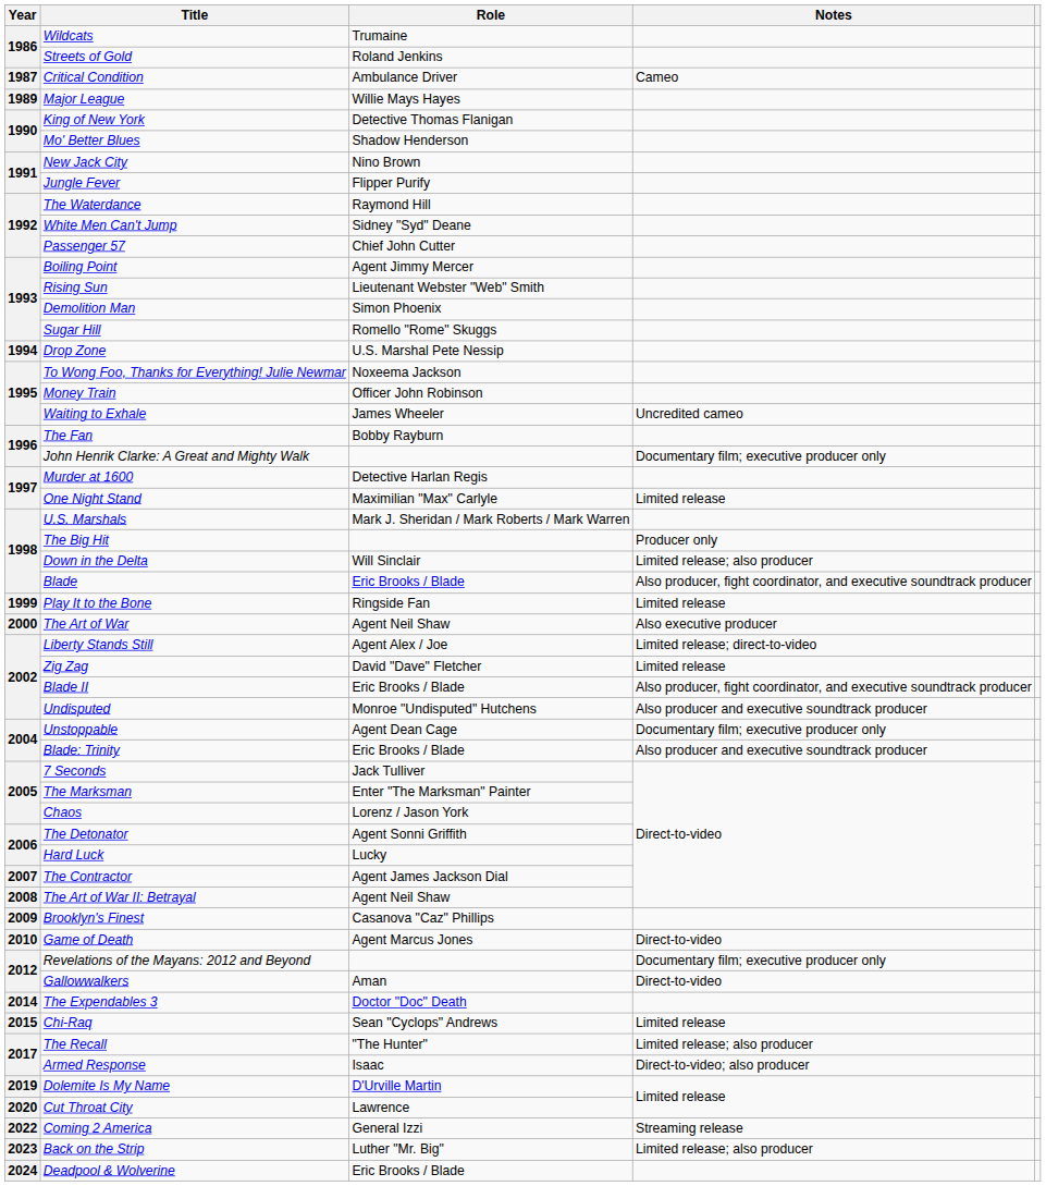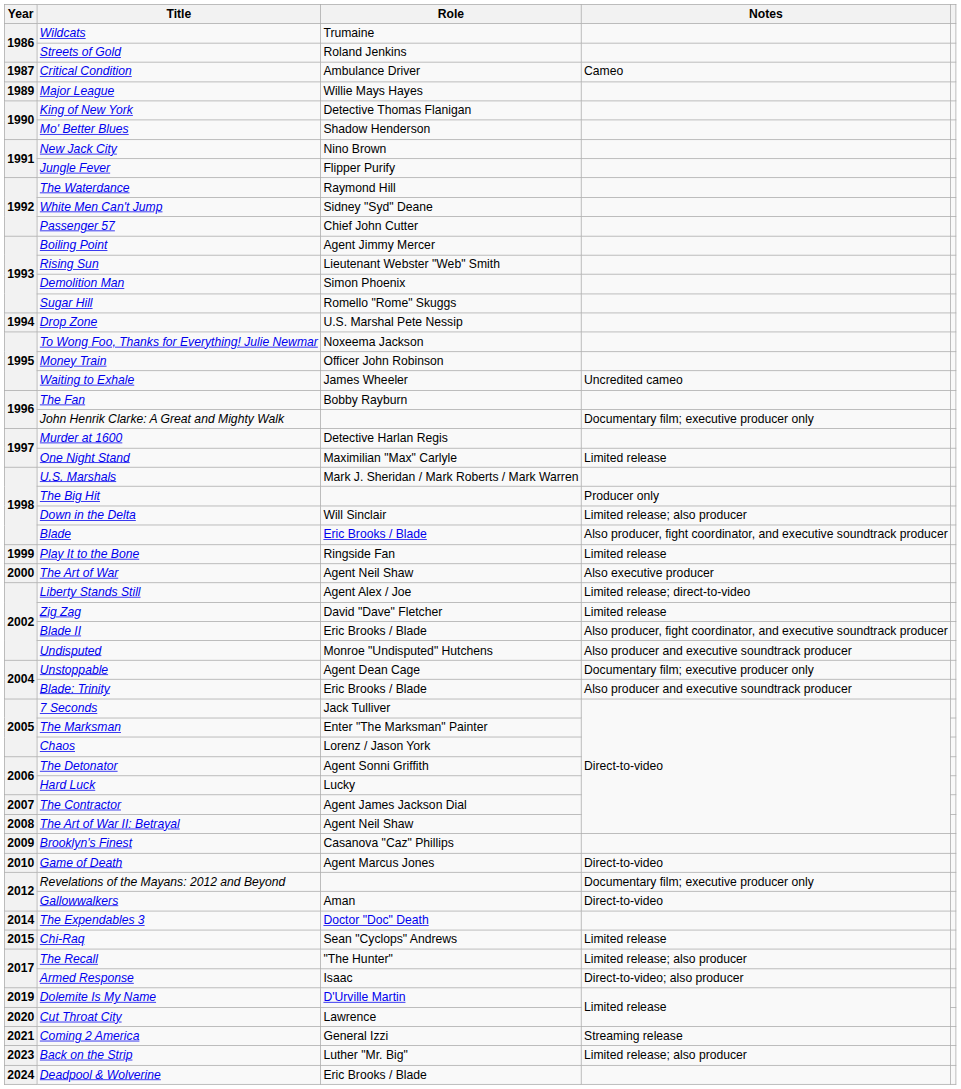 <table class="wikitable plainrowheaders sortable" style="margin-right: 0;">
 <tr>
 <th scope="col">Year</th>
 <th scope="col">Title</th>
 <th scope="col">Role</th>
 <th scope="col" class="unsortable">Notes</th>
 <th scope="col" class="unsortable"></th>
 </tr>
 <tr>
 <th rowspan="2" scope="row">1986</th>
 <td><em><a href='#'>Wildcats</a></em></td>
 <td>Trumaine</td>
 <td></td>
 <td style="text-align: center;"></td>
 </tr>
 <tr>
 <td><em><a href='#'>Streets of Gold</a></em></td>
 <td>Roland Jenkins</td>
 <td></td>
 <td style="text-align: center;"></td>
 </tr>
 <tr>
 <th scope=row>1987</th>
 <td><em><a href='#'>Critical Condition</a></em></td>
 <td>Ambulance Driver</td>
 <td>Cameo</td>
 <td style="text-align: center;"></td>
 </tr>
 <tr>
 <th scope=row>1989</th>
 <td><em><a href='#'>Major League</a></em></td>
 <td>Willie Mays Hayes</td>
 <td></td>
 <td style="text-align: center;"></td>
 </tr>
 <tr>
 <th rowspan="2" scope="row">1990</th>
 <td><em><a href='#'>King of New York</a></em></td>
 <td>Detective Thomas Flanigan</td>
 <td></td>
 <td style="text-align: center;"></td>
 </tr>
 <tr>
 <td><em><a href='#'>Mo' Better Blues</a></em></td>
 <td>Shadow Henderson</td>
 <td></td>
 <td style="text-align: center;"></td>
 </tr>
 <tr>
 <th rowspan="2" scope="row">1991</th>
 <td><em><a href='#'>New Jack City</a></em></td>
 <td>Nino Brown</td>
 <td></td>
 <td style="text-align: center;"></td>
 </tr>
 <tr>
 <td><em><a href='#'>Jungle Fever</a></em></td>
 <td>Flipper Purify</td>
 <td></td>
 <td style="text-align: center;"></td>
 </tr>
 <tr>
 <th rowspan="3" scope="row">1992</th>
 <td><em><a href='#'>The Waterdance</a></em></td>
 <td>Raymond Hill</td>
 <td></td>
 <td style="text-align: center;"></td>
 </tr>
 <tr>
 <td><em><a href='#'>White Men Can't Jump</a></em></td>
 <td>Sidney "Syd" Deane</td>
 <td></td>
 <td style="text-align: center;"></td>
 </tr>
 <tr>
 <td><em><a href='#'>Passenger 57</a></em></td>
 <td>Chief John Cutter</td>
 <td></td>
 <td style="text-align: center;"></td>
 </tr>
 <tr>
 <th rowspan="4" scope="row">1993</th>
 <td><em><a href='#'>Boiling Point</a></em></td>
 <td>Agent Jimmy Mercer</td>
 <td></td>
 <td style="text-align: center;"></td>
 </tr>
 <tr>
 <td><em><a href='#'>Rising Sun</a></em></td>
 <td>Lieutenant Webster "Web" Smith</td>
 <td></td>
 <td style="text-align: center;"></td>
 </tr>
 <tr>
 <td><em><a href='#'>Demolition Man</a></em></td>
 <td>Simon Phoenix</td>
 <td></td>
 <td style="text-align: center;"></td>
 </tr>
 <tr>
 <td><em><a href='#'>Sugar Hill</a></em></td>
 <td>Romello "Rome" Skuggs</td>
 <td></td>
 <td style="text-align: center;"></td>
 </tr>
 <tr>
 <th scope=row>1994</th>
 <td><em><a href='#'>Drop Zone</a></em></td>
 <td>U.S. Marshal Pete Nessip</td>
 <td></td>
 <td style="text-align: center;"></td>
 </tr>
 <tr>
 <th rowspan="3" scope="row">1995</th>
 <td><em><a href='#'>To Wong Foo, Thanks for Everything! Julie Newmar</a></em></td>
 <td>Noxeema Jackson</td>
 <td></td>
 <td style="text-align: center;"></td>
 </tr>
 <tr>
 <td><em><a href='#'>Money Train</a></em></td>
 <td>Officer John Robinson</td>
 <td></td>
 <td style="text-align: center;"></td>
 </tr>
 <tr>
 <td><em><a href='#'>Waiting to Exhale</a></em></td>
 <td>James Wheeler</td>
 <td>Uncredited cameo</td>
 <td style="text-align: center;"></td>
 </tr>
 <tr>
 <th rowspan="2" scope="row">1996</th>
 <td><em><a href='#'>The Fan</a></em></td>
 <td>Bobby Rayburn</td>
 <td></td>
 <td style="text-align: center;"></td>
 </tr>
 <tr>
 <td><em>John Henrik Clarke: A Great and Mighty Walk</em></td>
 <td></td>
 <td>Documentary film; executive producer only</td>
 <td style="text-align: center;"></td>
 </tr>
 <tr>
 <th rowspan="2" scope="row">1997</th>
 <td><em><a href='#'>Murder at 1600</a></em></td>
 <td>Detective Harlan Regis</td>
 <td></td>
 <td style="text-align: center;"></td>
 </tr>
 <tr>
 <td><em><a href='#'>One Night Stand</a></em></td>
 <td>Maximilian "Max" Carlyle</td>
 <td>Limited release</td>
 <td style="text-align: center;"></td>
 </tr>
 <tr>
 <th rowspan="4" scope="row">1998</th>
 <td><em><a href='#'>U.S. Marshals</a></em></td>
 <td>Mark J. Sheridan / Mark Roberts / Mark Warren</td>
 <td></td>
 <td style="text-align: center;"></td>
 </tr>
 <tr>
 <td><em><a href='#'>The Big Hit</a></em></td>
 <td></td>
 <td>Producer only</td>
 <td style="text-align: center;"></td>
 </tr>
 <tr>
 <td><em><a href='#'>Down in the Delta</a></em></td>
 <td>Will Sinclair</td>
 <td>Limited release; also producer</td>
 <td style="text-align: center;"></td>
 </tr>
 <tr>
 <td><em><a href='#'>Blade</a></em></td>
 <td><a href='#'>Eric Brooks / Blade</a></td>
 <td>Also producer, fight coordinator, and executive soundtrack producer</td>
 <td style="text-align: center;"></td>
 </tr>
 <tr>
 <th scope=row>1999</th>
 <td><em><a href='#'>Play It to the Bone</a></em></td>
 <td>Ringside Fan</td>
 <td>Limited release</td>
 <td style="text-align: center;"></td>
 </tr>
 <tr>
 <th scope=row>2000</th>
 <td><em><a href='#'>The Art of War</a></em></td>
 <td>Agent Neil Shaw</td>
 <td>Also executive producer</td>
 <td style="text-align: center;"></td>
 </tr>
 <tr>
 <th rowspan="4" scope="row">2002</th>
 <td><em><a href='#'>Liberty Stands Still</a></em></td>
 <td>Agent Alex / Joe</td>
 <td>Limited release; direct-to-video</td>
 <td style="text-align: center;"></td>
 </tr>
 <tr>
 <td><em><a href='#'>Zig Zag</a></em></td>
 <td>David "Dave" Fletcher</td>
 <td>Limited release</td>
 <td style="text-align: center;"></td>
 </tr>
 <tr>
 <td><em><a href='#'>Blade II</a></em></td>
 <td>Eric Brooks / Blade</td>
 <td>Also producer, fight coordinator, and executive soundtrack producer</td>
 <td style="text-align: center;"></td>
 </tr>
 <tr>
 <td><em><a href='#'>Undisputed</a></em></td>
 <td>Monroe "Undisputed" Hutchens</td>
 <td>Also producer and executive soundtrack producer</td>
 <td style="text-align: center;"></td>
 </tr>
 <tr>
 <th rowspan="2" scope="row">2004</th>
 <td><em><a href='#'>Unstoppable</a></em></td>
 <td>Agent Dean Cage</td>
 <td>Documentary film; executive producer only</td>
 <td style="text-align: center;"></td>
 </tr>
 <tr>
 <td><em><a href='#'>Blade: Trinity</a></em></td>
 <td>Eric Brooks / Blade</td>
 <td>Also producer and executive soundtrack producer</td>
 <td style="text-align: center;"></td>
 </tr>
 <tr>
 <th rowspan="3" scope="row">2005</th>
 <td><em><a href='#'>7 Seconds</a></em></td>
 <td>Jack Tulliver</td>
 <td rowspan="7">Direct-to-video</td>
 <td style="text-align: center;"></td>
 </tr>
 <tr>
 <td><em><a href='#'>The Marksman</a></em></td>
 <td>Enter "The Marksman" Painter</td>
 <td style="text-align: center;"></td>
 </tr>
 <tr>
 <td><em><a href='#'>Chaos</a></em></td>
 <td>Lorenz / Jason York</td>
 <td style="text-align: center;"></td>
 </tr>
 <tr>
 <th rowspan="2" scope="row">2006</th>
 <td><em><a href='#'>The Detonator</a></em></td>
 <td>Agent Sonni Griffith</td>
 <td style="text-align: center;"></td>
 </tr>
 <tr>
 <td><em><a href='#'>Hard Luck</a></em></td>
 <td>Lucky</td>
 <td style="text-align: center;"></td>
 </tr>
 <tr>
 <th scope=row>2007</th>
 <td><em><a href='#'>The Contractor</a></em></td>
 <td>Agent James Jackson Dial</td>
 <td style="text-align: center;"></td>
 </tr>
 <tr>
 <th scope=row>2008</th>
 <td><em><a href='#'>The Art of War II: Betrayal</a></em></td>
 <td>Agent Neil Shaw</td>
 <td style="text-align: center;"></td>
 </tr>
 <tr>
 <th scope=row>2009</th>
 <td><em><a href='#'>Brooklyn's Finest</a></em></td>
 <td>Casanova "Caz" Phillips</td>
 <td></td>
 <td style="text-align: center;"></td>
 </tr>
 <tr>
 <th scope=row>2010</th>
 <td><em><a href='#'>Game of Death</a></em></td>
 <td>Agent Marcus Jones</td>
 <td>Direct-to-video</td>
 <td style="text-align: center;"></td>
 </tr>
 <tr>
 <th rowspan="2" scope="row">2012</th>
 <td><em>Revelations of the Mayans: 2012 and Beyond</em></td>
 <td></td>
 <td>Documentary film; executive producer only</td>
 <td style="text-align: center;"></td>
 </tr>
 <tr>
 <td><em><a href='#'>Gallowwalkers</a></em></td>
 <td>Aman</td>
 <td>Direct-to-video</td>
 <td style="text-align: center;"></td>
 </tr>
 <tr>
 <th scope="row">2014</th>
 <td><em><a href='#'>The Expendables 3</a></em></td>
 <td><a href='#'>Doctor "Doc" Death</a></td>
 <td></td>
 <td style="text-align: center;"></td>
 </tr>
 <tr>
 <th scope=row>2015</th>
 <td><em><a href='#'>Chi-Raq</a></em></td>
 <td>Sean "Cyclops" Andrews</td>
 <td>Limited release</td>
 <td style="text-align: center;"></td>
 </tr>
 <tr>
 <th rowspan="2" scope="row">2017</th>
 <td><em><a href='#'>The Recall</a></em></td>
 <td>"The Hunter"</td>
 <td>Limited release; also producer</td>
 <td style="text-align: center;"></td>
 </tr>
 <tr>
 <td><em><a href='#'>Armed Response</a></em></td>
 <td>Isaac</td>
 <td>Direct-to-video; also producer</td>
 <td style="text-align: center;"></td>
 </tr>
 <tr>
 <th scope=row>2019</th>
 <td><em><a href='#'>Dolemite Is My Name</a></em></td>
 <td><a href='#'>D'Urville Martin</a></td>
 <td rowspan="2">Limited release</td>
 <td style="text-align: center;"></td>
 </tr>
 <tr>
 <th scope=row>2020</th>
 <td><em><a href='#'>Cut Throat City</a></em></td>
 <td>Lawrence</td>
 <td style="text-align: center;"></td>
 </tr>
 <tr>
-<th scope=row>2022</th>
+<th scope=row>2021</th>
 <td><em><a href='#'>Coming 2 America</a></em></td>
 <td>General Izzi</td>
 <td>Streaming release</td>
 <td style="text-align: center;"></td>
 </tr>
 <tr>
 <th scope=row>2023</th>
 <td><em><a href='#'>Back on the Strip</a></em></td>
 <td>Luther "Mr. Big"</td>
 <td>Limited release; also producer</td>
 <td style="text-align: center;"></td>
 </tr>
 <tr>
 <th scope=row>2024</th>
 <td><em><a href='#'>Deadpool & Wolverine</a></em></td>
 <td>Eric Brooks / Blade</td>
 <td></td>
 <td style="text-align: center;"></td>
 </tr>
 </table>
